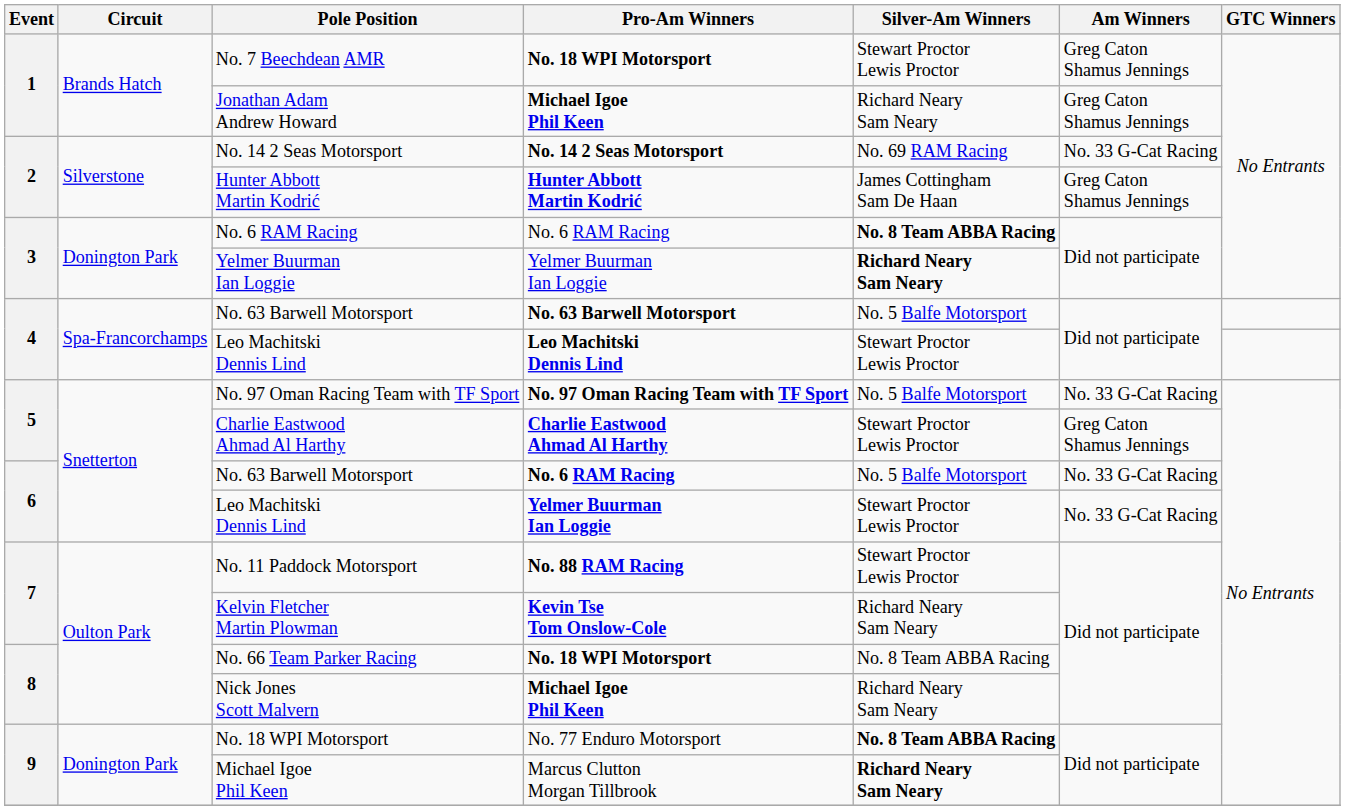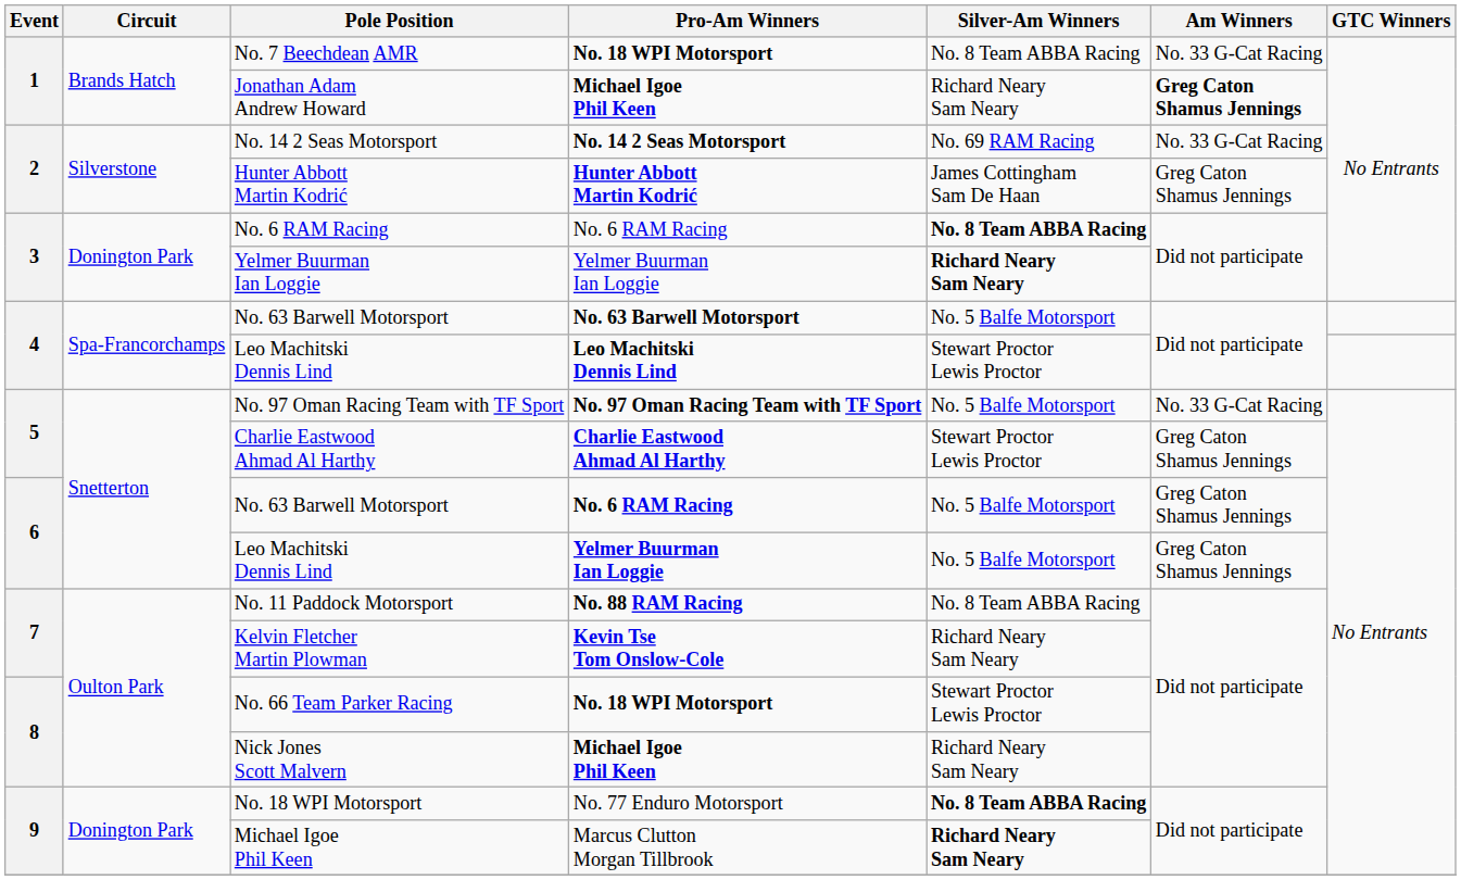 <table class="wikitable" style="font-size: 85%">
 <tr>
 <th>Event</th>
 <th>Circuit</th>
 <th>Pole Position</th>
 <th>Pro-Am Winners</th>
 <th>Silver-Am Winners</th>
 <th>Am Winners</th>
 <th>GTC Winners</th>
 </tr>
 <tr>
 <th rowspan=2>1</th>
 <td rowspan=2><a href='#'>Brands Hatch</a></td>
 <td> No. 7 <a href='#'>Beechdean</a> <a href='#'>AMR</a></td>
 <td><strong> No. 18 WPI Motorsport</strong></td>
-<td> Stewart Proctor<br> Lewis Proctor</td>
-<td> Greg Caton<br> Shamus Jennings</td>
+<td> No. 8 Team ABBA Racing</td>
+<td> No. 33 G-Cat Racing</td>
 <td rowspan=6 align=center><em>No Entrants</em></td>
 </tr>
 <tr>
 <td> <a href='#'>Jonathan Adam</a><br> Andrew Howard</td>
 <td><strong> Michael Igoe<br> <a href='#'>Phil Keen</a></strong></td>
 <td> Richard Neary<br> Sam Neary</td>
-<td> Greg Caton<br> Shamus Jennings</td>
+<td><strong> Greg Caton<br> Shamus Jennings</strong></td>
 </tr>
 <tr>
 <th rowspan=2>2</th>
 <td rowspan=2><a href='#'>Silverstone</a></td>
 <td> No. 14 2 Seas Motorsport</td>
 <td><strong> No. 14 2 Seas Motorsport</strong></td>
 <td> No. 69 <a href='#'>RAM Racing</a></td>
 <td> No. 33 G-Cat Racing</td>
 </tr>
 <tr>
 <td> <a href='#'>Hunter Abbott</a><br> <a href='#'>Martin Kodrić</a></td>
 <td><strong> <a href='#'>Hunter Abbott</a><br> <a href='#'>Martin Kodrić</a></strong></td>
 <td> James Cottingham<br> Sam De Haan</td>
 <td> Greg Caton<br> Shamus Jennings</td>
 </tr>
 <tr>
 <th rowspan=2>3</th>
 <td rowspan=2><a href='#'>Donington Park</a></td>
 <td> No. 6 <a href='#'>RAM Racing</a></td>
 <td> No. 6 <a href='#'>RAM Racing</a></td>
 <td><strong> No. 8 Team ABBA Racing</strong></td>
 <td rowspan="2">Did not participate</td>
 </tr>
 <tr>
 <td> <a href='#'>Yelmer Buurman</a><br> <a href='#'>Ian Loggie</a></td>
 <td> <a href='#'>Yelmer Buurman</a><br> <a href='#'>Ian Loggie</a></td>
 <td><strong> Richard Neary<br> Sam Neary</strong></td>
 </tr>
 <tr>
 <th rowspan=2>4</th>
 <td rowspan=2><a href='#'>Spa-Francorchamps</a></td>
 <td> No. 63 Barwell Motorsport</td>
 <td><strong> No. 63 Barwell Motorsport</strong></td>
 <td> No. 5 <a href='#'>Balfe Motorsport</a></td>
 <td rowspan="2">Did not participate</td>
 <td></td>
 </tr>
 <tr>
 <td> Leo Machitski<br> <a href='#'>Dennis Lind</a></td>
 <td><strong> Leo Machitski</strong><br><strong> <a href='#'>Dennis Lind</a></strong></td>
 <td> Stewart Proctor<br> Lewis Proctor</td>
 <td></td>
 </tr>
 <tr>
 <th rowspan=2>5</th>
 <td rowspan=4><a href='#'>Snetterton</a></td>
 <td> No. 97 Oman Racing Team with <a href='#'>TF Sport</a></td>
 <td><strong> No. 97 Oman Racing Team with <a href='#'>TF Sport</a></strong></td>
 <td> No. 5 <a href='#'>Balfe Motorsport</a></td>
 <td> No. 33 G-Cat Racing</td>
 <td rowspan="10"><em>No Entrants</em></td>
 </tr>
 <tr>
 <td> <a href='#'>Charlie Eastwood</a><br> <a href='#'>Ahmad Al Harthy</a></td>
 <td><strong> <a href='#'>Charlie Eastwood</a><br> <a href='#'>Ahmad Al Harthy</a></strong></td>
 <td> Stewart Proctor<br> Lewis Proctor</td>
 <td> Greg Caton<br> Shamus Jennings</td>
 </tr>
 <tr>
 <th rowspan=2>6</th>
 <td> No. 63 Barwell Motorsport</td>
 <td><strong> No. 6 <a href='#'>RAM Racing</a></strong></td>
 <td> No. 5 <a href='#'>Balfe Motorsport</a></td>
-<td> No. 33 G-Cat Racing</td>
+<td> Greg Caton<br> Shamus Jennings</td>
 </tr>
 <tr>
 <td> Leo Machitski<br> <a href='#'>Dennis Lind</a></td>
 <td><strong> <a href='#'>Yelmer Buurman</a><br> <a href='#'>Ian Loggie</a></strong></td>
-<td> Stewart Proctor<br> Lewis Proctor</td>
-<td> No. 33 G-Cat Racing</td>
+<td> No. 5 <a href='#'>Balfe Motorsport</a></td>
+<td> Greg Caton<br> Shamus Jennings</td>
 </tr>
 <tr>
 <th rowspan=2>7</th>
 <td rowspan=4><a href='#'>Oulton Park</a></td>
 <td> No. 11 Paddock Motorsport</td>
 <td><strong> No. 88 <a href='#'>RAM Racing</a></strong></td>
-<td> Stewart Proctor<br> Lewis Proctor</td>
+<td> No. 8 Team ABBA Racing</td>
 <td rowspan="4">Did not participate</td>
 </tr>
 <tr>
 <td> <a href='#'>Kelvin Fletcher</a><br> <a href='#'>Martin Plowman</a></td>
 <td><strong> <a href='#'>Kevin Tse</a><br> <a href='#'>Tom Onslow-Cole</a></strong></td>
 <td> Richard Neary<br> Sam Neary</td>
 </tr>
 <tr>
 <th rowspan=2>8</th>
 <td> No. 66 <a href='#'>Team Parker Racing</a></td>
 <td><strong> No. 18 WPI Motorsport</strong></td>
-<td> No. 8 Team ABBA Racing</td>
+<td> Stewart Proctor<br> Lewis Proctor</td>
 </tr>
 <tr>
 <td> Nick Jones<br> <a href='#'>Scott Malvern</a></td>
 <td><strong> Michael Igoe<br> <a href='#'>Phil Keen</a></strong></td>
 <td> Richard Neary<br> Sam Neary</td>
 </tr>
 <tr>
 <th rowspan=2>9</th>
 <td rowspan=2><a href='#'>Donington Park</a></td>
 <td> No. 18 WPI Motorsport</td>
 <td> No. 77 Enduro Motorsport</td>
 <td><strong> No. 8 Team ABBA Racing</strong></td>
 <td rowspan="2">Did not participate</td>
 </tr>
 <tr>
 <td> Michael Igoe<br> <a href='#'>Phil Keen</a></td>
 <td> Marcus Clutton<br> Morgan Tillbrook</td>
 <td><strong> Richard Neary<br> Sam Neary</strong></td>
 </tr>
 <tr>
 </tr>
 </table>
